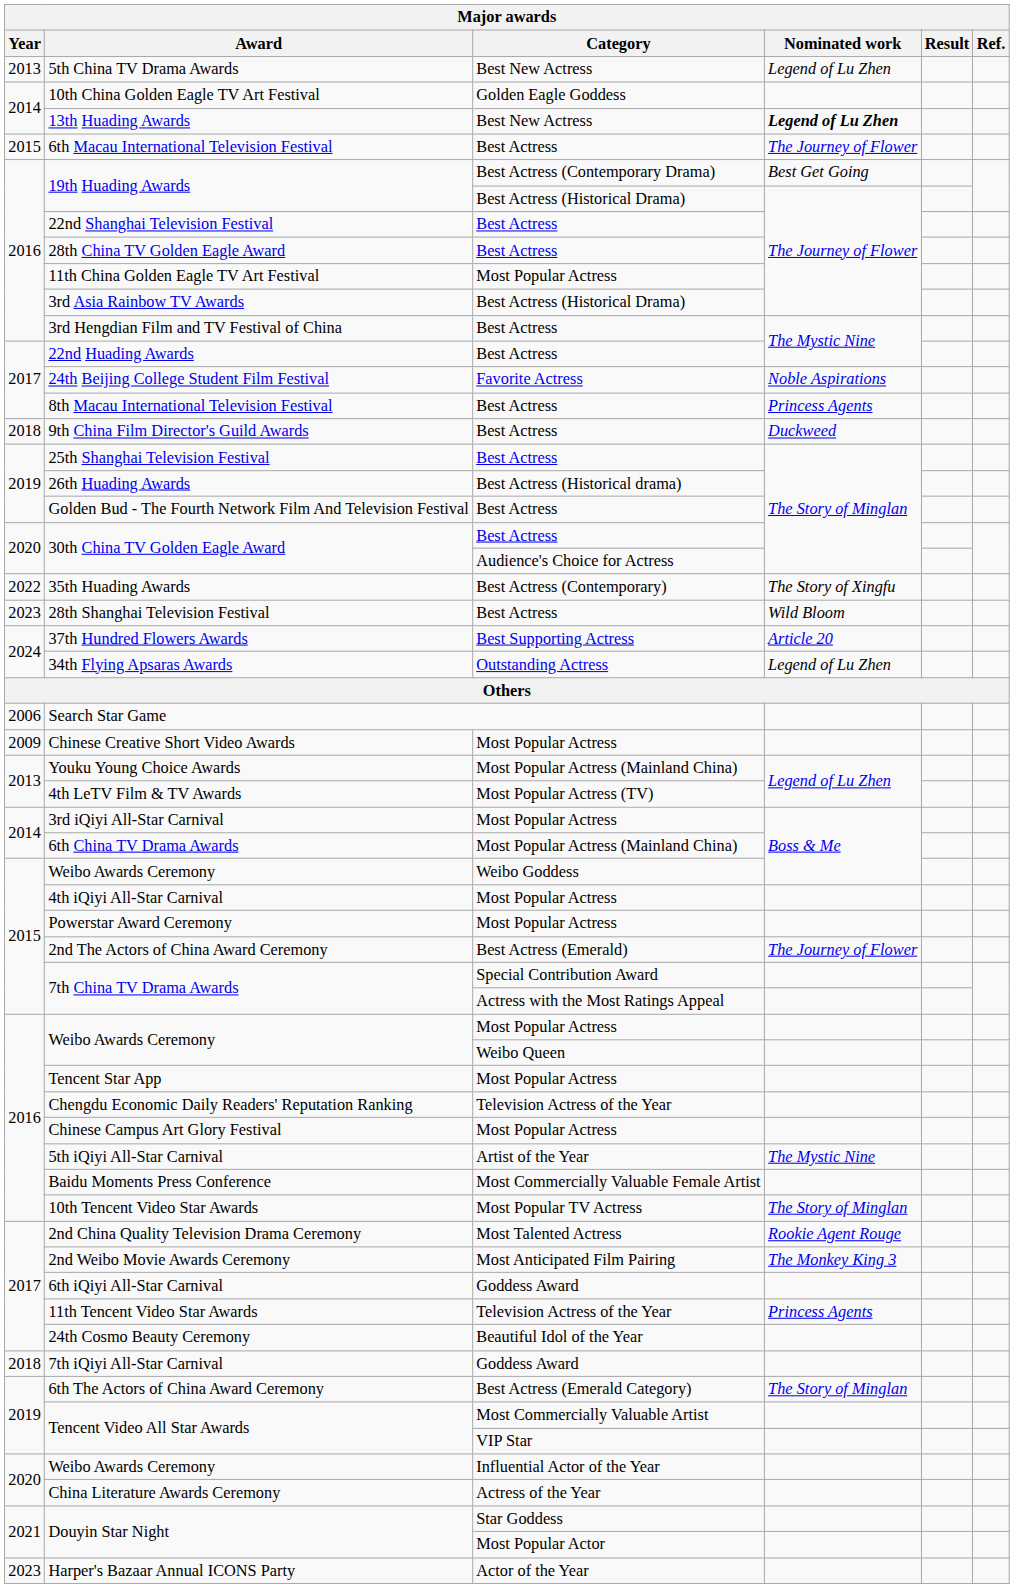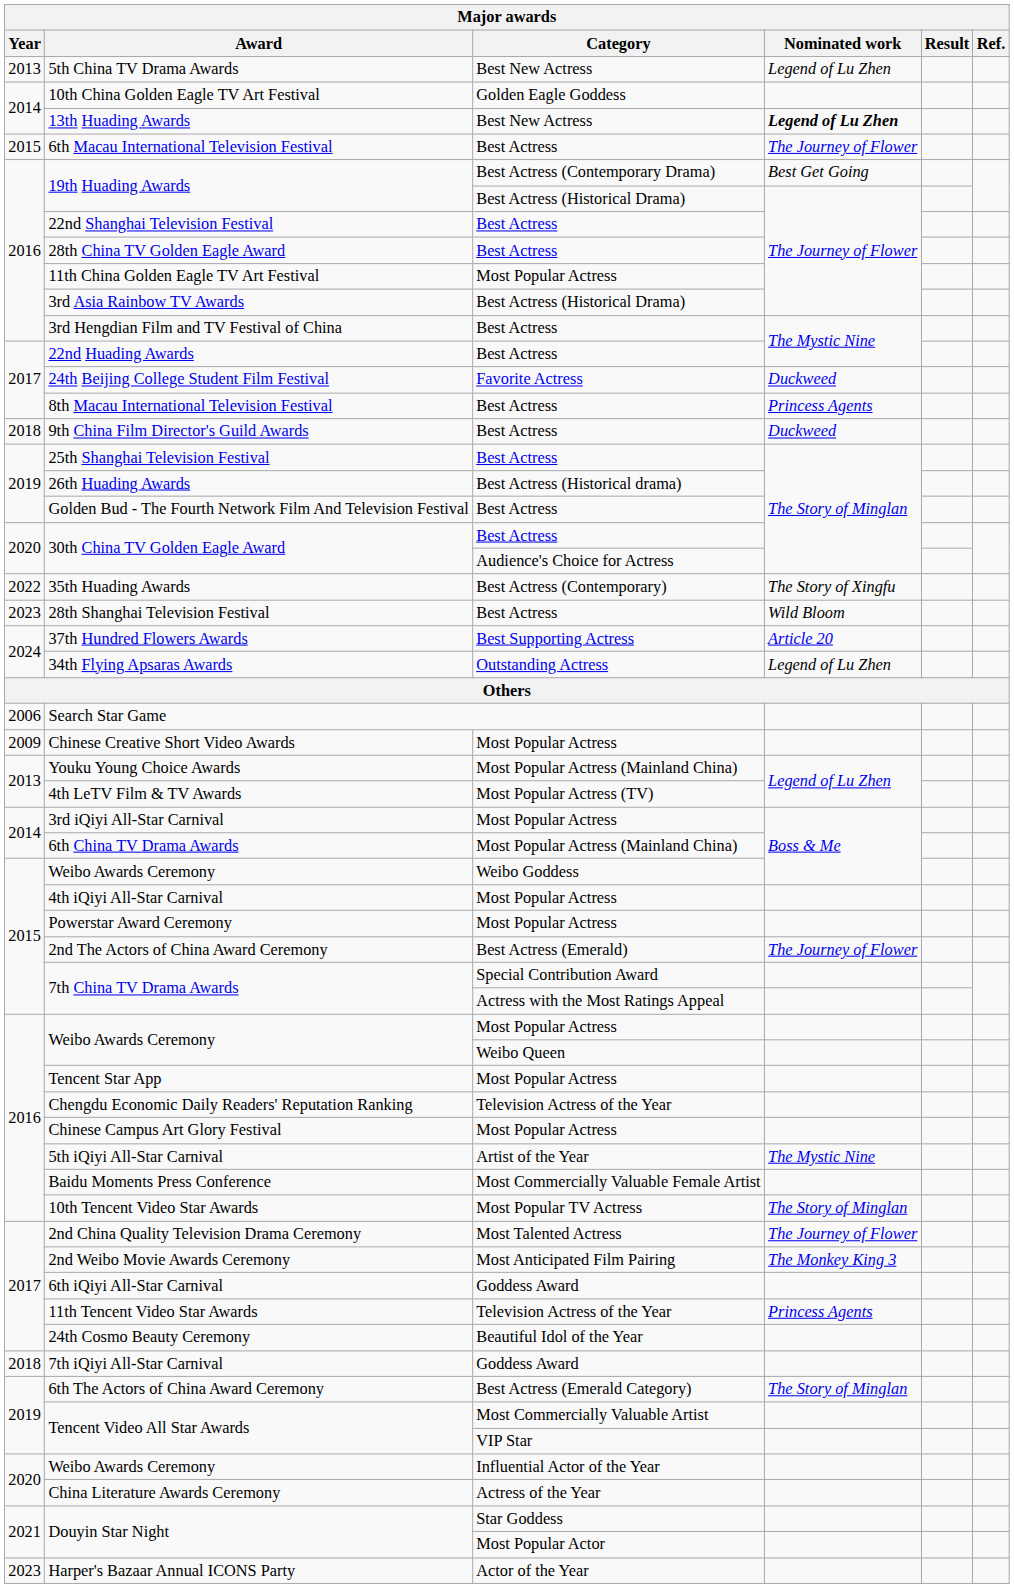 <table class="wikitable">
 <tr>
 <th colspan="6">Major awards</th>
 </tr>
 <tr>
 <th>Year</th>
 <th>Award</th>
 <th>Category</th>
 <th>Nominated work</th>
 <th>Result</th>
 <th>Ref.</th>
 </tr>
 <tr>
 <td>2013</td>
 <td>5th China TV Drama Awards</td>
 <td>Best New Actress</td>
 <td><em>Legend of Lu Zhen</em></td>
 <td></td>
 <td></td>
 </tr>
 <tr>
 <td rowspan="2">2014</td>
 <td>10th China Golden Eagle TV Art Festival</td>
 <td>Golden Eagle Goddess</td>
 <td></td>
 <td></td>
 <td></td>
 </tr>
 <tr>
 <td><a href='#'>13th</a> <a href='#'>Huading Awards</a></td>
 <td>Best New Actress</td>
 <td><strong><em>Legend of Lu Zhen</em></strong></td>
 <td></td>
 <td></td>
 </tr>
 <tr>
 <td>2015</td>
 <td>6th <a href='#'>Macau International Television Festival</a></td>
 <td>Best Actress</td>
 <td><em><a href='#'>The Journey of Flower</a></em></td>
 <td></td>
 <td></td>
 </tr>
 <tr>
 <td rowspan=7>2016</td>
 <td rowspan=2><a href='#'>19th</a> <a href='#'>Huading Awards</a></td>
 <td>Best Actress (Contemporary Drama)</td>
 <td><em>Best Get Going</em></td>
 <td></td>
 <td rowspan=2></td>
 </tr>
 <tr>
 <td>Best Actress (Historical Drama)</td>
 <td rowspan="5"><em><a href='#'>The Journey of Flower</a></em></td>
 <td></td>
 </tr>
 <tr>
 <td>22nd <a href='#'>Shanghai Television Festival</a></td>
 <td><a href='#'>Best Actress</a></td>
 <td></td>
 <td></td>
 </tr>
 <tr>
 <td>28th <a href='#'>China TV Golden Eagle Award</a></td>
 <td><a href='#'>Best Actress</a></td>
 <td></td>
 <td></td>
 </tr>
 <tr>
 <td>11th China Golden Eagle TV Art Festival</td>
 <td>Most Popular Actress</td>
 <td></td>
 <td></td>
 </tr>
 <tr>
 <td>3rd <a href='#'>Asia Rainbow TV Awards</a></td>
 <td>Best Actress (Historical Drama)</td>
 <td></td>
 <td></td>
 </tr>
 <tr>
 <td>3rd Hengdian Film and TV Festival of China</td>
 <td>Best Actress</td>
 <td rowspan=2><em><a href='#'>The Mystic Nine</a></em></td>
 <td></td>
 <td></td>
 </tr>
 <tr>
 <td rowspan=3>2017</td>
 <td><a href='#'>22nd</a> <a href='#'>Huading Awards</a></td>
 <td>Best Actress</td>
 <td></td>
 <td></td>
 </tr>
 <tr>
 <td><a href='#'>24th</a> <a href='#'>Beijing College Student Film Festival</a></td>
 <td><a href='#'>Favorite Actress</a></td>
-<td><em><a href='#'>Noble Aspirations</a></em></td>
+<td><em><a href='#'>Duckweed</a></em></td>
 <td></td>
 <td></td>
 </tr>
 <tr>
 <td>8th <a href='#'>Macau International Television Festival</a></td>
 <td>Best Actress</td>
 <td><em><a href='#'>Princess Agents</a></em></td>
 <td></td>
 <td></td>
 </tr>
 <tr>
 <td rowspan=1>2018</td>
 <td>9th <a href='#'>China Film Director's Guild Awards</a></td>
 <td>Best Actress</td>
 <td><em><a href='#'>Duckweed</a></em></td>
 <td></td>
 <td></td>
 </tr>
 <tr>
 <td rowspan=3>2019</td>
 <td>25th <a href='#'>Shanghai Television Festival</a></td>
 <td><a href='#'>Best Actress</a></td>
 <td rowspan=5><em><a href='#'>The Story of Minglan</a></em></td>
 <td></td>
 <td></td>
 </tr>
 <tr>
 <td>26th <a href='#'>Huading Awards</a></td>
 <td>Best Actress (Historical drama)</td>
 <td></td>
 <td></td>
 </tr>
 <tr>
 <td>Golden Bud - The Fourth Network Film And Television Festival</td>
 <td>Best Actress</td>
 <td></td>
 <td></td>
 </tr>
 <tr>
 <td rowspan=2>2020</td>
 <td rowspan=2>30th <a href='#'>China TV Golden Eagle Award</a></td>
 <td><a href='#'>Best Actress</a></td>
 <td></td>
 <td rowspan=2></td>
 </tr>
 <tr>
 <td>Audience's Choice for Actress</td>
 <td></td>
 </tr>
 <tr>
 <td>2022</td>
 <td>35th Huading Awards</td>
 <td>Best Actress (Contemporary)</td>
 <td><em>The Story of Xingfu</em></td>
 <td></td>
 <td></td>
 </tr>
 <tr>
 <td>2023</td>
 <td>28th Shanghai Television Festival</td>
 <td>Best Actress</td>
 <td><em>Wild Bloom</em></td>
 <td></td>
 <td></td>
 </tr>
 <tr>
 <td rowspan=2>2024</td>
 <td>37th <a href='#'>Hundred Flowers Awards</a></td>
 <td><a href='#'>Best Supporting Actress</a></td>
 <td><em><a href='#'>Article 20</a></em></td>
 <td></td>
 <td></td>
 </tr>
 <tr>
 <td>34th <a href='#'>Flying Apsaras Awards</a></td>
 <td><a href='#'>Outstanding Actress</a></td>
 <td><em>Legend of Lu Zhen</em></td>
 <td></td>
 <td></td>
 </tr>
 <tr>
 <th colspan="6">Others</th>
 </tr>
 <tr>
 <td rowspan="1">2006</td>
 <td colspan=2>Search Star Game</td>
 <td></td>
 <td></td>
 <td></td>
 </tr>
 <tr>
 <td rowspan="1">2009</td>
 <td>Chinese Creative Short Video Awards</td>
 <td>Most Popular Actress</td>
 <td></td>
 <td></td>
 <td></td>
 </tr>
 <tr>
 <td rowspan="2">2013</td>
 <td>Youku Young Choice Awards</td>
 <td>Most Popular Actress (Mainland China)</td>
 <td rowspan="2"><em><a href='#'>Legend of Lu Zhen</a></em></td>
 <td></td>
 <td></td>
 </tr>
 <tr>
 <td>4th LeTV Film & TV Awards</td>
 <td>Most Popular Actress (TV)</td>
 <td></td>
 <td></td>
 </tr>
 <tr>
 <td rowspan=2>2014</td>
 <td>3rd iQiyi All-Star Carnival</td>
 <td>Most Popular Actress</td>
 <td rowspan="3"><em><a href='#'>Boss & Me</a></em></td>
 <td></td>
 <td></td>
 </tr>
 <tr>
 <td>6th <a href='#'>China TV Drama Awards</a></td>
 <td>Most Popular Actress (Mainland China)</td>
 <td></td>
 <td></td>
 </tr>
 <tr>
 <td rowspan="6">2015</td>
 <td>Weibo Awards Ceremony</td>
 <td>Weibo Goddess</td>
 <td></td>
 <td></td>
 </tr>
 <tr>
 <td>4th iQiyi All-Star Carnival</td>
 <td>Most Popular Actress</td>
 <td></td>
 <td></td>
 <td></td>
 </tr>
 <tr>
 <td>Powerstar Award Ceremony</td>
 <td>Most Popular Actress</td>
 <td></td>
 <td></td>
 <td></td>
 </tr>
 <tr>
 <td>2nd The Actors of China Award Ceremony</td>
 <td>Best Actress (Emerald)</td>
 <td><em><a href='#'>The Journey of Flower</a></em></td>
 <td></td>
 <td></td>
 </tr>
 <tr>
 <td rowspan=2>7th <a href='#'>China TV Drama Awards</a></td>
 <td>Special Contribution Award</td>
 <td></td>
 <td></td>
 <td rowspan=2></td>
 </tr>
 <tr>
 <td>Actress with the Most Ratings Appeal</td>
 <td></td>
 <td></td>
 </tr>
 <tr>
 <td rowspan=8>2016</td>
 <td rowspan="2">Weibo Awards Ceremony</td>
 <td>Most Popular Actress</td>
 <td></td>
 <td></td>
 <td></td>
 </tr>
 <tr>
 <td>Weibo Queen</td>
 <td></td>
 <td></td>
 <td></td>
 </tr>
 <tr>
 <td>Tencent Star App</td>
 <td>Most Popular Actress</td>
 <td></td>
 <td></td>
 <td></td>
 </tr>
 <tr>
 <td>Chengdu Economic Daily Readers' Reputation Ranking</td>
 <td>Television Actress of the Year</td>
 <td></td>
 <td></td>
 <td></td>
 </tr>
 <tr>
 <td>Chinese Campus Art Glory Festival</td>
 <td>Most Popular Actress</td>
 <td></td>
 <td></td>
 <td></td>
 </tr>
 <tr>
 <td>5th iQiyi All-Star Carnival</td>
 <td>Artist of the Year</td>
 <td><em><a href='#'>The Mystic Nine</a></em></td>
 <td></td>
 <td></td>
 </tr>
 <tr>
 <td>Baidu Moments Press Conference</td>
 <td>Most Commercially Valuable Female Artist</td>
 <td></td>
 <td></td>
 <td></td>
 </tr>
 <tr>
 <td>10th Tencent Video Star Awards</td>
 <td>Most Popular TV Actress</td>
 <td><em><a href='#'>The Story of Minglan</a></em></td>
 <td></td>
 <td></td>
 </tr>
 <tr>
 <td rowspan="5">2017</td>
 <td>2nd China Quality Television Drama Ceremony</td>
 <td>Most Talented Actress</td>
-<td><em><a href='#'>Rookie Agent Rouge</a></em></td>
+<td><em><a href='#'>The Journey of Flower</a></em></td>
 <td></td>
 <td></td>
 </tr>
 <tr>
 <td>2nd Weibo Movie Awards Ceremony</td>
 <td>Most Anticipated Film Pairing</td>
 <td><em><a href='#'>The Monkey King 3</a></em></td>
 <td></td>
 <td></td>
 </tr>
 <tr>
 <td>6th iQiyi All-Star Carnival</td>
 <td>Goddess Award</td>
 <td></td>
 <td></td>
 <td></td>
 </tr>
 <tr>
 <td>11th Tencent Video Star Awards</td>
 <td>Television Actress of the Year</td>
 <td><em><a href='#'>Princess Agents</a></em></td>
 <td></td>
 <td></td>
 </tr>
 <tr>
 <td>24th Cosmo Beauty Ceremony</td>
 <td>Beautiful Idol of the Year</td>
 <td></td>
 <td></td>
 <td></td>
 </tr>
 <tr>
 <td>2018</td>
 <td>7th iQiyi All-Star Carnival</td>
 <td>Goddess Award</td>
 <td></td>
 <td></td>
 <td></td>
 </tr>
 <tr>
 <td rowspan=3>2019</td>
 <td>6th The Actors of China Award Ceremony</td>
 <td>Best Actress (Emerald Category)</td>
 <td><em><a href='#'>The Story of Minglan</a></em></td>
 <td></td>
 <td></td>
 </tr>
 <tr>
 <td rowspan=2>Tencent Video All Star Awards</td>
 <td>Most Commercially Valuable Artist</td>
 <td></td>
 <td></td>
 <td></td>
 </tr>
 <tr>
 <td>VIP Star</td>
 <td></td>
 <td></td>
 <td></td>
 </tr>
 <tr>
 <td rowspan="2">2020</td>
 <td>Weibo Awards Ceremony</td>
 <td>Influential Actor of the Year</td>
 <td></td>
 <td></td>
 <td></td>
 </tr>
 <tr>
 <td>China Literature Awards Ceremony</td>
 <td>Actress of the Year</td>
 <td></td>
 <td></td>
 <td></td>
 </tr>
 <tr>
 <td rowspan="2">2021</td>
 <td rowspan="2">Douyin Star Night</td>
 <td>Star Goddess</td>
 <td></td>
 <td></td>
 <td></td>
 </tr>
 <tr>
 <td>Most Popular Actor</td>
 <td></td>
 <td></td>
 <td></td>
 </tr>
 <tr>
 <td>2023</td>
 <td>Harper's Bazaar Annual ICONS Party</td>
 <td>Actor of the Year</td>
 <td></td>
 <td></td>
 <td></td>
 </tr>
 </table>
